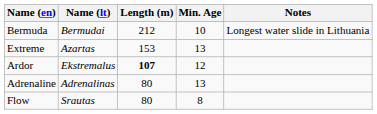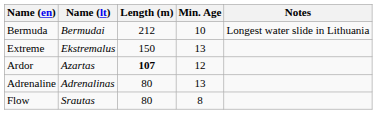 <table class="wikitable sortable">
 <tr>
 <th>Name (<a href='#'>en</a>)</th>
 <th>Name (<a href='#'>lt</a>)</th>
 <th>Length (m)</th>
 <th>Min. Age</th>
 <th>Notes</th>
 </tr>
 <tr>
 <td>Bermuda</td>
 <td><em>Bermudai</em></td>
 <td style="text-align:center">212</td>
 <td style="text-align:center">10</td>
 <td>Longest water slide in Lithuania</td>
 </tr>
 <tr>
 <td>Extreme</td>
-<td><em>Azartas</em></td>
-<td style="text-align:center">153</td>
+<td><em>Ekstremalus</em></td>
+<td style="text-align:center">150</td>
 <td style="text-align:center">13</td>
 <td></td>
 </tr>
 <tr>
 <td>Ardor</td>
-<td><em>Ekstremalus</em></td>
+<td><em>Azartas</em></td>
 <td style="text-align:center"><strong>107</strong></td>
 <td style="text-align:center">12</td>
 <td></td>
 </tr>
 <tr>
 <td>Adrenaline</td>
 <td><em>Adrenalinas</em></td>
 <td style="text-align:center">80</td>
 <td style="text-align:center">13</td>
 <td></td>
 </tr>
 <tr>
 <td>Flow</td>
 <td><em>Srautas</em></td>
 <td style="text-align:center">80</td>
 <td style="text-align:center">8</td>
 <td></td>
 </tr>
 </table>
